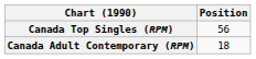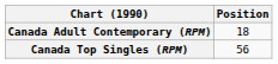 <table class="wikitable plainrowheaders" style="text-align:center">
 <tr>
 <th>Chart (1990)</th>
 <th>Position</th>
 </tr>
 <tr>
+<th scope="row">Canada Adult Contemporary (<em>RPM</em>)</th>
+<td>18</td>
+</tr>
+<tr>
 <th scope="row">Canada Top Singles (<em>RPM</em>)</th>
 <td>56</td>
 </tr>
-<tr>
-<th scope="row">Canada Adult Contemporary (<em>RPM</em>)</th>
-<td>18</td>
-</tr>
 </table>
